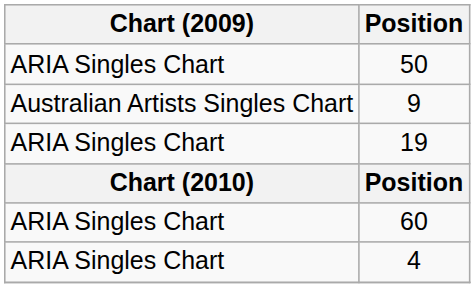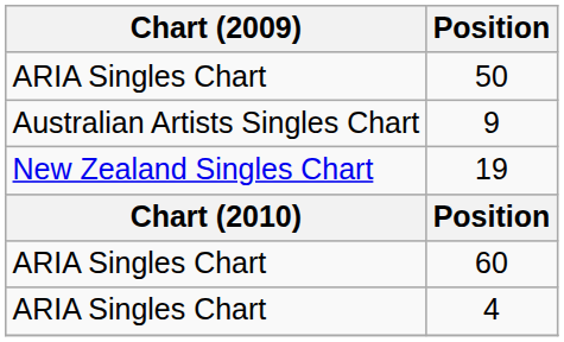 <table class="wikitable">
 <tr>
 <th>Chart (2009)</th>
 <th>Position</th>
 </tr>
 <tr>
 <td>ARIA Singles Chart</td>
 <td style="text-align:center;">50</td>
 </tr>
 <tr>
 <td>Australian Artists Singles Chart</td>
 <td style="text-align:center;">9</td>
 </tr>
 <tr>
-<td>ARIA Singles Chart</td>
+<td><a href='#'>New Zealand Singles Chart</a></td>
 <td style="text-align:center;">19</td>
 </tr>
 <tr>
 <th>Chart (2010)</th>
 <th>Position</th>
 </tr>
 <tr>
 <td>ARIA Singles Chart</td>
 <td style="text-align:center;">60</td>
 </tr>
 <tr>
 <td>ARIA Singles Chart</td>
 <td style="text-align:center;">4</td>
 </tr>
 <tr>
 </tr>
 </table>
